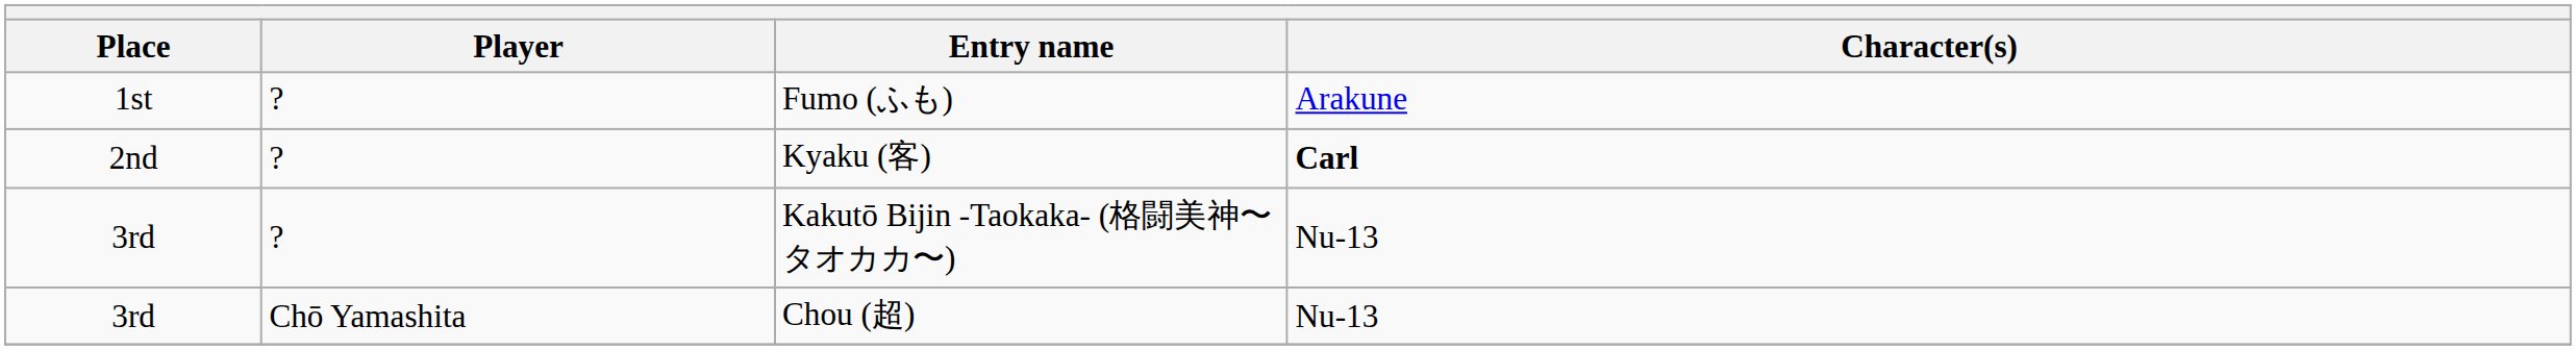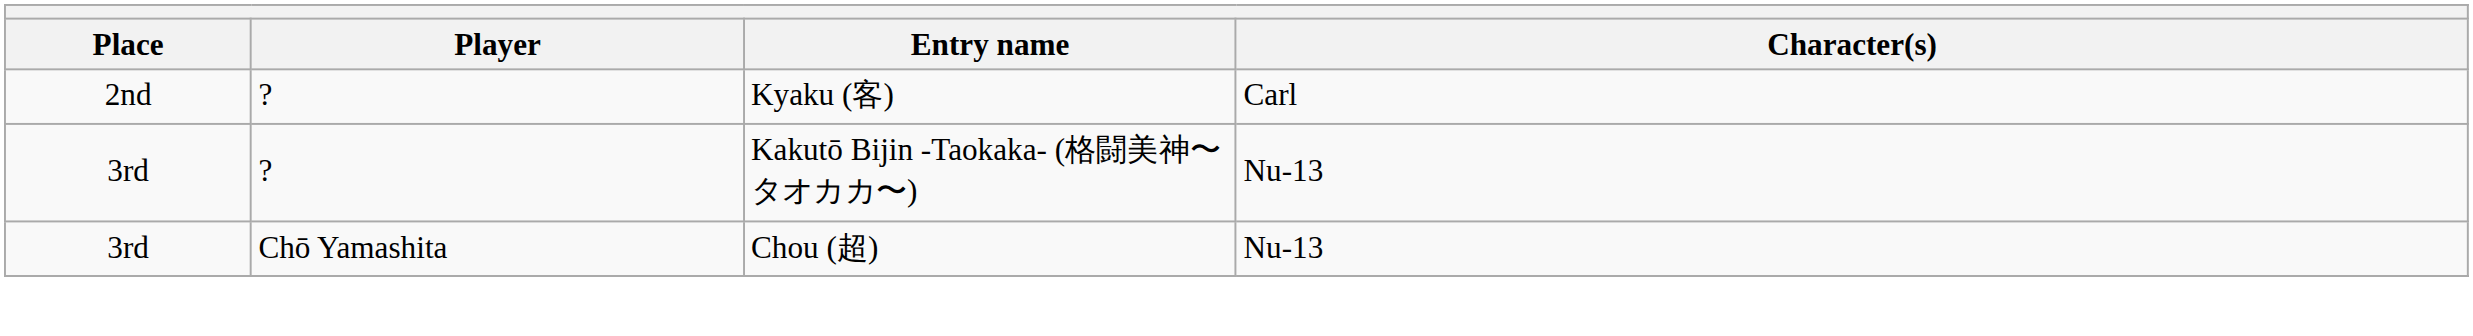 <table class="wikitable" width=100%>
 <tr>
 <th colspan=4></th>
 </tr>
 <tr>
 <th width=10%>Place</th>
 <th width=20%>Player</th>
 <th width=20%>Entry name</th>
 <th width=50%>Character(s)</th>
 </tr>
 <tr>
-<td align=center>1st</td>
-<td>?</td>
-<td>Fumo (ふも)</td>
-<td><a href='#'>Arakune</a></td>
-</tr>
-<tr>
 <td align=center>2nd</td>
 <td>?</td>
 <td>Kyaku (客)</td>
-<td><strong>Carl</strong></td>
+<td>Carl</td>
 </tr>
 <tr>
 <td align=center>3rd</td>
 <td>?</td>
 <td>Kakutō Bijin -Taokaka- (格闘美神〜タオカカ〜)</td>
 <td>Nu-13</td>
 </tr>
 <tr>
 <td align=center>3rd</td>
 <td>Chō Yamashita</td>
 <td>Chou (超)</td>
 <td>Nu-13</td>
 </tr>
 <tr>
 </tr>
 </table>
